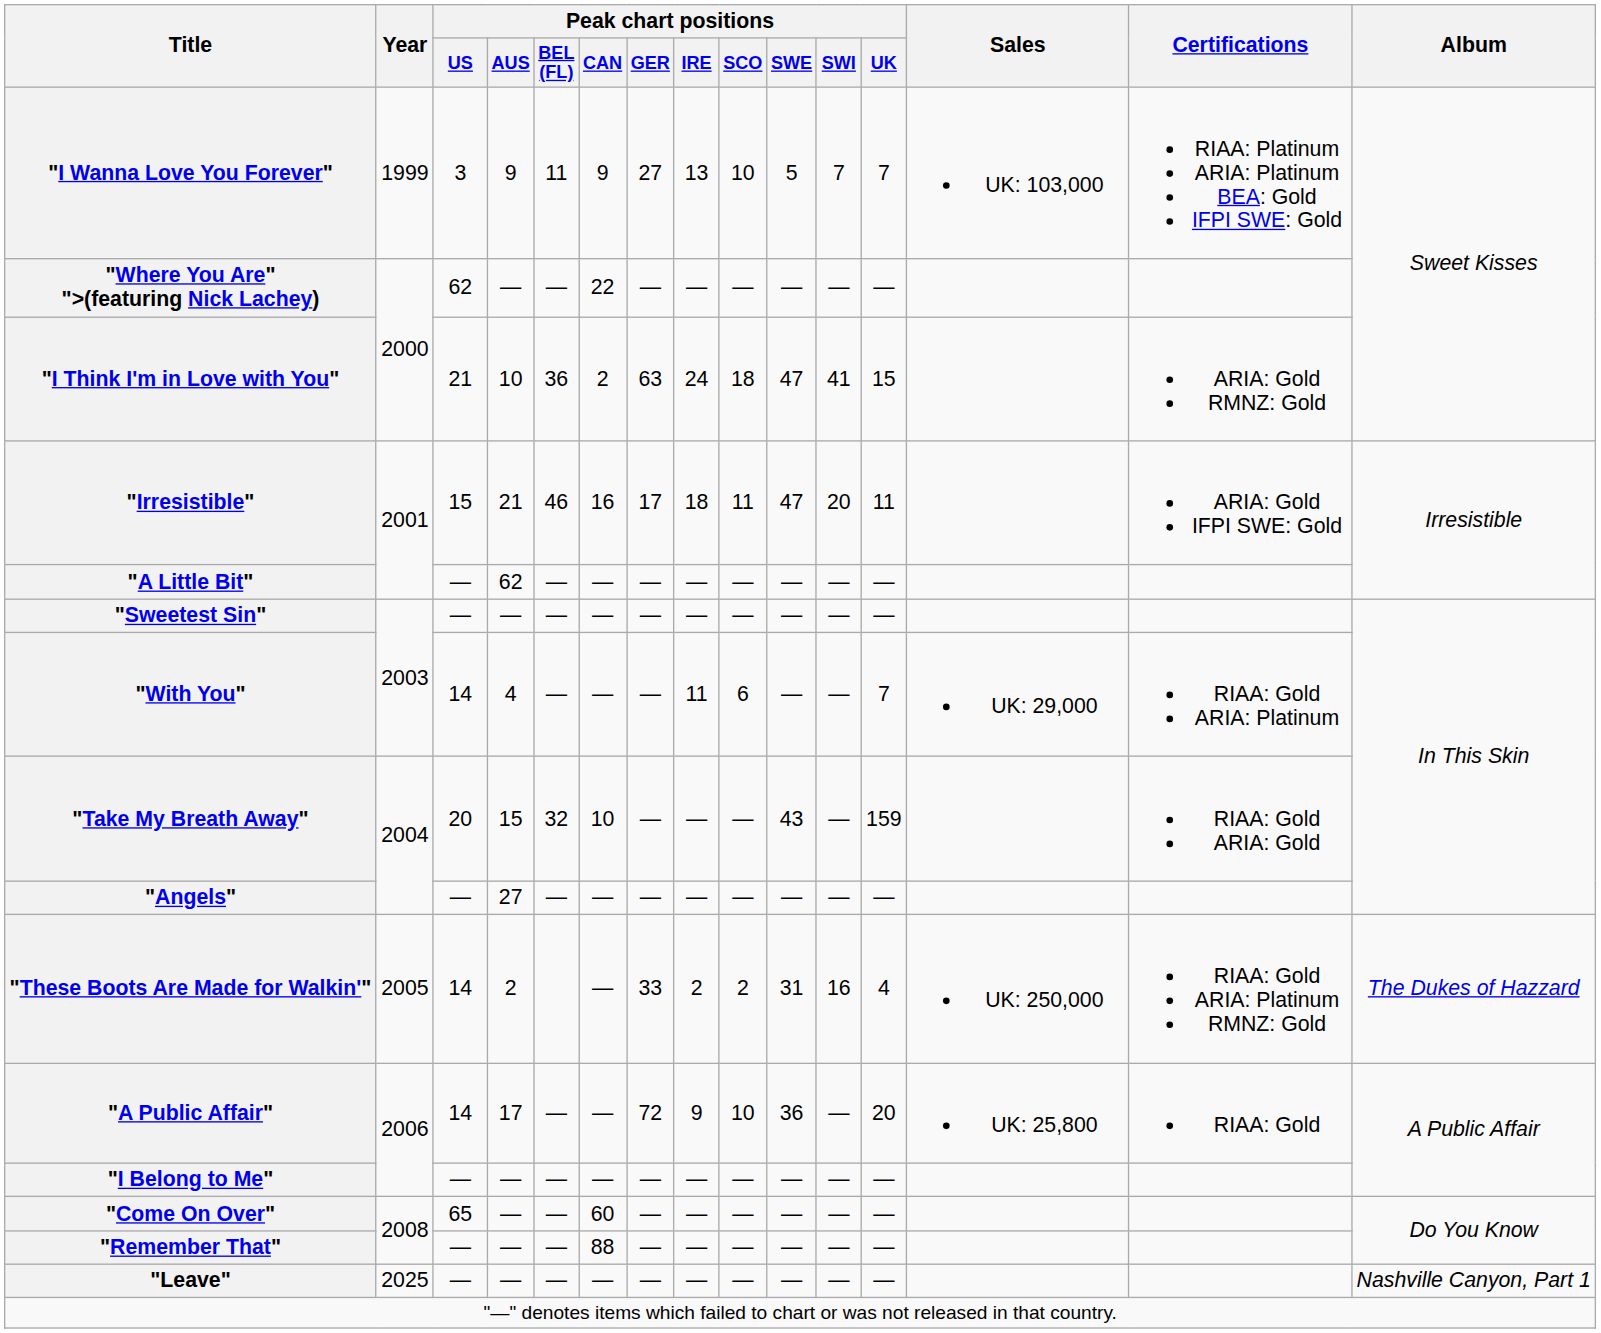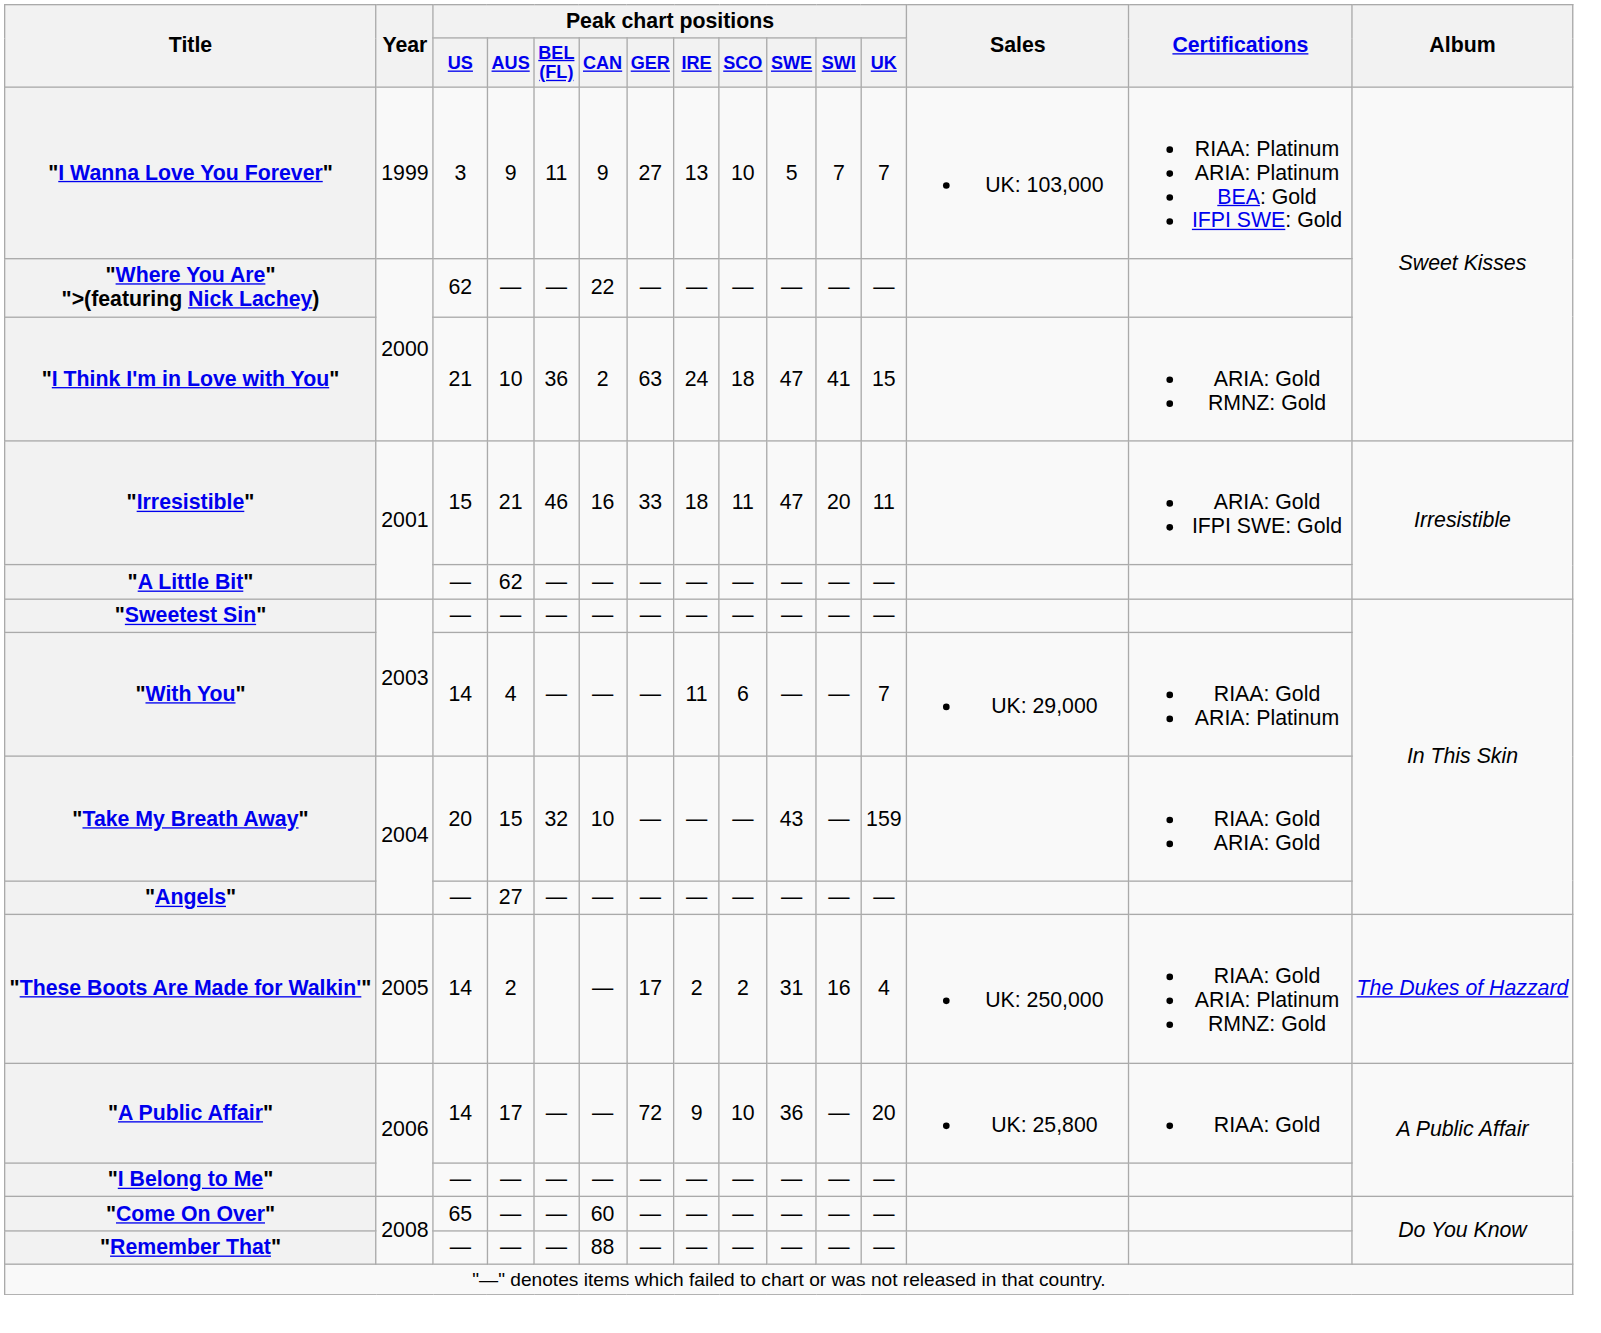 <table class="wikitable plainrowheaders" style="text-align:center;" border="1">
 <tr>
 <th scope="col" rowspan="2">Title</th>
 <th scope="col" rowspan="2">Year</th>
 <th scope="col" colspan="10">Peak chart positions</th>
 <th scope="col" rowspan="2" style="width:10em;">Sales</th>
 <th scope="col" rowspan="2" style="width:10em;"><a href='#'>Certifications</a></th>
 <th scope="col" rowspan="2">Album</th>
 </tr>
 <tr>
 <th scope="col" style="width:2.5em;font-size:85%;"><a href='#'>US</a><br></th>
 <th scope="col" style="width:2em;font-size:85%;"><a href='#'>AUS</a><br></th>
 <th scope="col" style="width:2em;font-size:85%;"><a href='#'>BEL<br>(FL)</a><br></th>
 <th scope="col" style="width:2em;font-size:85%;"><a href='#'>CAN</a><br></th>
 <th scope="col" style="width:2em;font-size:85%;"><a href='#'>GER</a><br></th>
 <th scope="col" style="width:2em;font-size:85%;"><a href='#'>IRE</a><br></th>
 <th scope="col" style="width:2em;font-size:85%;"><a href='#'>SCO</a><br></th>
 <th scope="col" style="width:2em;font-size:85%;"><a href='#'>SWE</a><br></th>
 <th scope="col" style="width:2em;font-size:85%;"><a href='#'>SWI</a><br></th>
 <th scope="col" style="width:2em;font-size:85%;"><a href='#'>UK</a><br></th>
 </tr>
 <tr>
 <th scope="row">"<a href='#'>I Wanna Love You Forever</a>"</th>
 <td>1999</td>
 <td>3</td>
 <td>9</td>
 <td>11</td>
 <td>9</td>
 <td>27</td>
 <td>13</td>
 <td>10</td>
 <td>5</td>
 <td>7</td>
 <td>7</td>
 <td><br><ul><li>UK: 103,000</li></ul></td>
 <td><br><ul><li>RIAA: Platinum</li><li>ARIA: Platinum</li><li><a href='#'>BEA</a>: Gold</li><li><a href='#'>IFPI SWE</a>: Gold</li></ul></td>
 <td rowspan="3"><em>Sweet Kisses</em></td>
 </tr>
 <tr>
 <th scope="row">"<a href='#'>Where You Are</a>"<br><span>">(featuring <a href='#'>Nick Lachey</a>)<br></span></th>
 <td rowspan="2">2000</td>
 <td>62</td>
 <td>—</td>
 <td>—</td>
 <td>22</td>
 <td>—</td>
 <td>—</td>
 <td>—</td>
 <td>—</td>
 <td>—</td>
 <td>—</td>
 <td></td>
 <td></td>
 </tr>
 <tr>
 <th scope="row">"<a href='#'>I Think I'm in Love with You</a>"</th>
 <td>21</td>
 <td>10</td>
 <td>36</td>
 <td>2</td>
 <td>63</td>
 <td>24</td>
 <td>18</td>
 <td>47</td>
 <td>41</td>
 <td>15</td>
 <td></td>
 <td><br><ul><li>ARIA: Gold</li><li>RMNZ: Gold</li></ul></td>
 </tr>
 <tr>
 <th scope="row">"<a href='#'>Irresistible</a>"</th>
 <td rowspan="2">2001</td>
 <td>15</td>
 <td>21</td>
 <td>46</td>
 <td>16</td>
-<td>17</td>
+<td>33</td>
 <td>18</td>
 <td>11</td>
 <td>47</td>
 <td>20</td>
 <td>11</td>
 <td></td>
 <td><br><ul><li>ARIA: Gold</li><li>IFPI SWE: Gold</li></ul></td>
 <td rowspan="2"><em>Irresistible</em></td>
 </tr>
 <tr>
 <th scope="row">"<a href='#'>A Little Bit</a>"</th>
 <td>—</td>
 <td>62</td>
 <td>—</td>
 <td>—</td>
 <td>—</td>
 <td>—</td>
 <td>—</td>
 <td>—</td>
 <td>—</td>
 <td>—</td>
 <td></td>
 <td></td>
 </tr>
 <tr>
 <th scope="row">"<a href='#'>Sweetest Sin</a>"</th>
 <td rowspan="2">2003</td>
 <td>—</td>
 <td>—</td>
 <td>—</td>
 <td>—</td>
 <td>—</td>
 <td>—</td>
 <td>—</td>
 <td>—</td>
 <td>—</td>
 <td>—</td>
 <td></td>
 <td></td>
 <td rowspan="4"><em>In This Skin</em></td>
 </tr>
 <tr>
 <th scope="row">"<a href='#'>With You</a>"</th>
 <td>14</td>
 <td>4</td>
 <td>—</td>
 <td>—</td>
 <td>—</td>
 <td>11</td>
 <td>6</td>
 <td>—</td>
 <td>—</td>
 <td>7</td>
 <td><br><ul><li>UK: 29,000</li></ul></td>
 <td><br><ul><li>RIAA: Gold</li><li>ARIA: Platinum</li></ul></td>
 </tr>
 <tr>
 <th scope="row">"<a href='#'>Take My Breath Away</a>"</th>
 <td rowspan="2">2004</td>
 <td>20</td>
 <td>15</td>
 <td>32</td>
 <td>10</td>
 <td>—</td>
 <td>—</td>
 <td>—</td>
 <td>43</td>
 <td>—</td>
 <td>159</td>
 <td></td>
 <td><br><ul><li>RIAA: Gold</li><li>ARIA: Gold</li></ul></td>
 </tr>
 <tr>
 <th scope="row">"<a href='#'>Angels</a>"</th>
 <td>—</td>
 <td>27</td>
 <td>—</td>
 <td>—</td>
 <td>—</td>
 <td>—</td>
 <td>—</td>
 <td>—</td>
 <td>—</td>
 <td>—</td>
 <td></td>
 <td></td>
 </tr>
 <tr>
 <th scope="row">"<a href='#'>These Boots Are Made for Walkin'</a>"</th>
 <td>2005</td>
 <td>14</td>
 <td>2</td>
 <td></td>
 <td>—</td>
-<td>33</td>
+<td>17</td>
 <td>2</td>
 <td>2</td>
 <td>31</td>
 <td>16</td>
 <td>4</td>
 <td><br><ul><li>UK: 250,000</li></ul></td>
 <td><br><ul><li>RIAA: Gold</li><li>ARIA: Platinum</li><li>RMNZ: Gold</li></ul></td>
 <td><em><a href='#'>The Dukes of Hazzard</a></em></td>
 </tr>
 <tr>
 <th scope="row">"<a href='#'>A Public Affair</a>"</th>
 <td rowspan="2">2006</td>
 <td>14</td>
 <td>17</td>
 <td>—</td>
 <td>—</td>
 <td>72</td>
 <td>9</td>
 <td>10</td>
 <td>36</td>
 <td>—</td>
 <td>20</td>
 <td><br><ul><li>UK: 25,800</li></ul></td>
 <td><br><ul><li>RIAA: Gold</li></ul></td>
 <td rowspan="2"><em>A Public Affair</em></td>
 </tr>
 <tr>
 <th scope="row">"<a href='#'>I Belong to Me</a>"</th>
 <td>—</td>
 <td>—</td>
 <td>—</td>
 <td>—</td>
 <td>—</td>
 <td>—</td>
 <td>—</td>
 <td>—</td>
 <td>—</td>
 <td>—</td>
 <td></td>
 <td></td>
 </tr>
 <tr>
 <th scope="row">"<a href='#'>Come On Over</a>"</th>
 <td rowspan="2">2008</td>
 <td>65</td>
 <td>—</td>
 <td>—</td>
 <td>60</td>
 <td>—</td>
 <td>—</td>
 <td>—</td>
 <td>—</td>
 <td>—</td>
 <td>—</td>
 <td></td>
 <td></td>
 <td rowspan="2"><em>Do You Know</em></td>
 </tr>
 <tr>
 <th scope="row">"<a href='#'>Remember That</a>"</th>
 <td>—</td>
 <td>—</td>
 <td>—</td>
 <td>88</td>
 <td>—</td>
 <td>—</td>
 <td>—</td>
 <td>—</td>
 <td>—</td>
 <td>—</td>
 <td></td>
 <td></td>
 </tr>
 <tr>
-<th scope="row">"Leave"</th>
-<td rowspan="1">2025</td>
-<td>—</td>
-<td>—</td>
-<td>—</td>
-<td>—</td>
-<td>—</td>
-<td>—</td>
-<td>—</td>
-<td>—</td>
-<td>—</td>
-<td>—</td>
-<td></td>
-<td></td>
-<td rowspan="1"><em>Nashville Canyon, Part 1</em></td>
-</tr>
-<tr>
 <td colspan="15" style="text-align:center;font-size:90%">"—" denotes items which failed to chart or was not released in that country.</td>
 </tr>
 </table>
